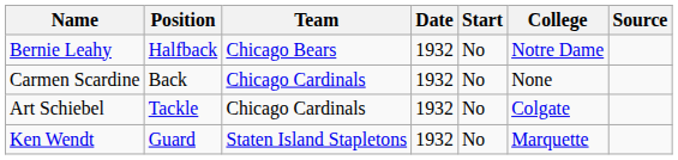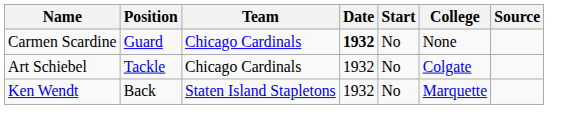 <table class="wikitable sortable">
 <tr>
 <th>Name</th>
 <th>Position</th>
 <th>Team</th>
 <th>Date</th>
 <th>Start</th>
 <th>College</th>
 <th>Source</th>
 </tr>
 <tr>
-<td><a href='#'>Bernie Leahy</a></td>
-<td><a href='#'>Halfback</a></td>
-<td><a href='#'>Chicago Bears</a></td>
-<td>1932</td>
-<td>No</td>
-<td><a href='#'>Notre Dame</a></td>
-<td></td>
-</tr>
-<tr>
 <td>Carmen Scardine</td>
-<td>Back</td>
+<td><a href='#'>Guard</a></td>
 <td><a href='#'>Chicago Cardinals</a></td>
-<td>1932</td>
+<td><strong>1932</strong></td>
 <td>No</td>
 <td>None</td>
 <td></td>
 </tr>
 <tr>
 <td>Art Schiebel</td>
 <td><a href='#'>Tackle</a></td>
 <td>Chicago Cardinals</td>
 <td>1932</td>
 <td>No</td>
 <td><a href='#'>Colgate</a></td>
 <td></td>
 </tr>
 <tr>
 <td><a href='#'>Ken Wendt</a></td>
-<td><a href='#'>Guard</a></td>
+<td>Back</td>
 <td><a href='#'>Staten Island Stapletons</a></td>
 <td>1932</td>
 <td>No</td>
 <td><a href='#'>Marquette</a></td>
 <td></td>
 </tr>
 </table>
